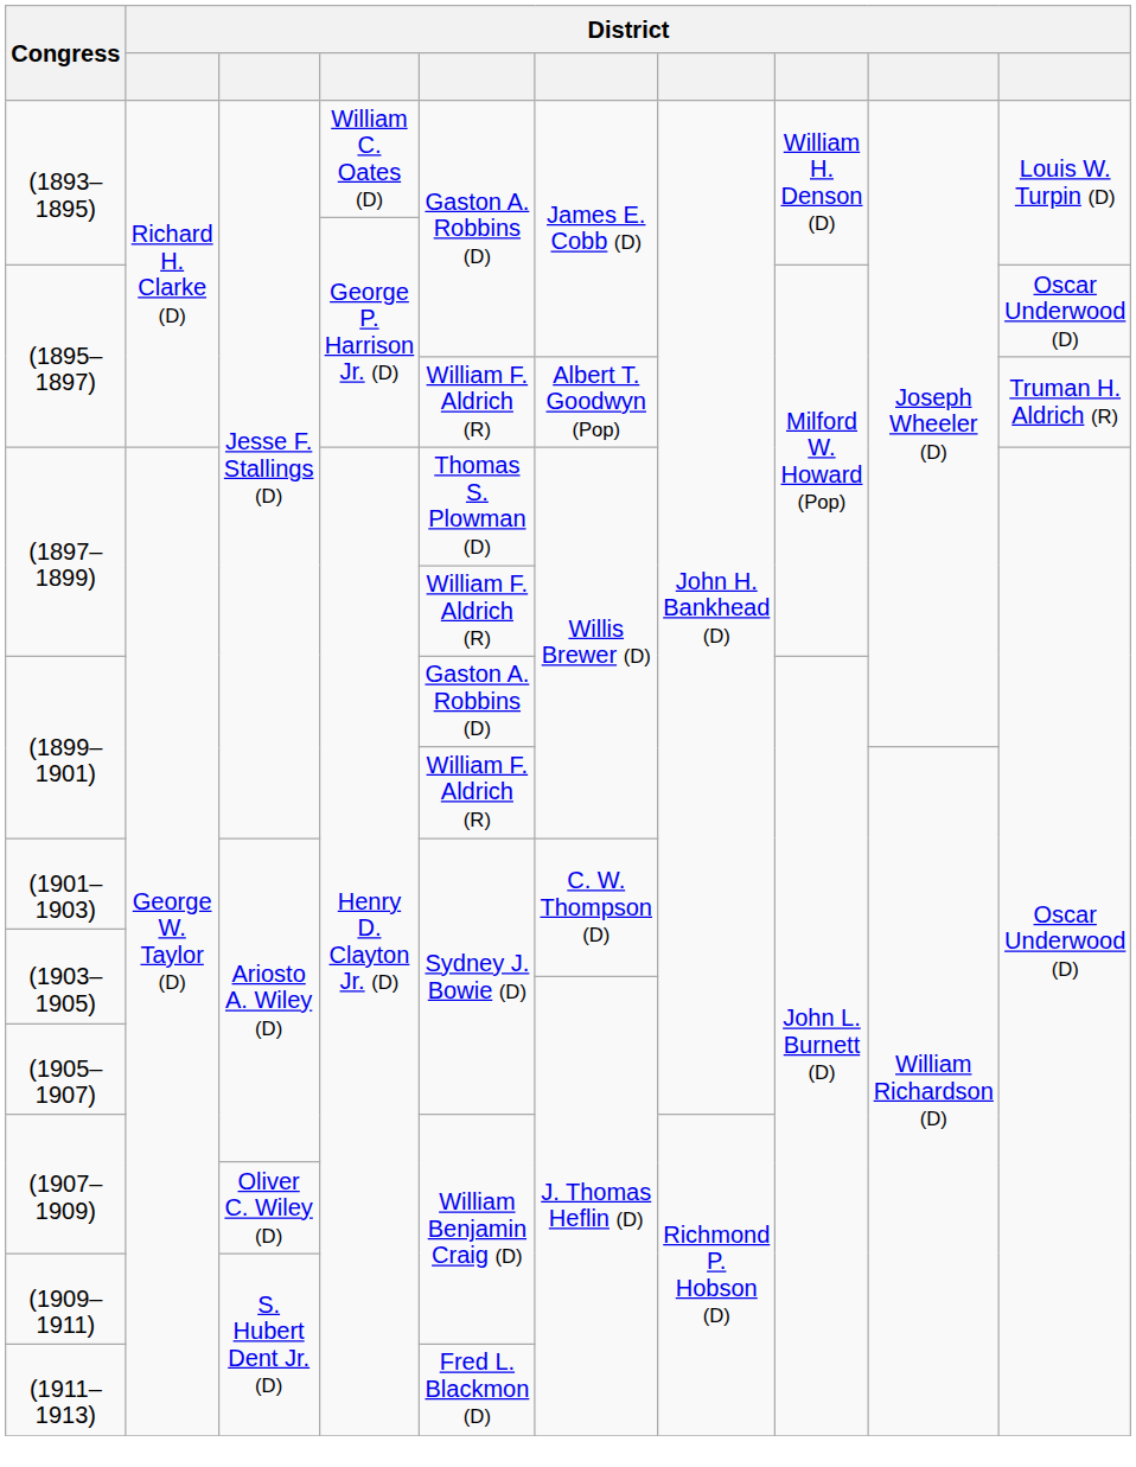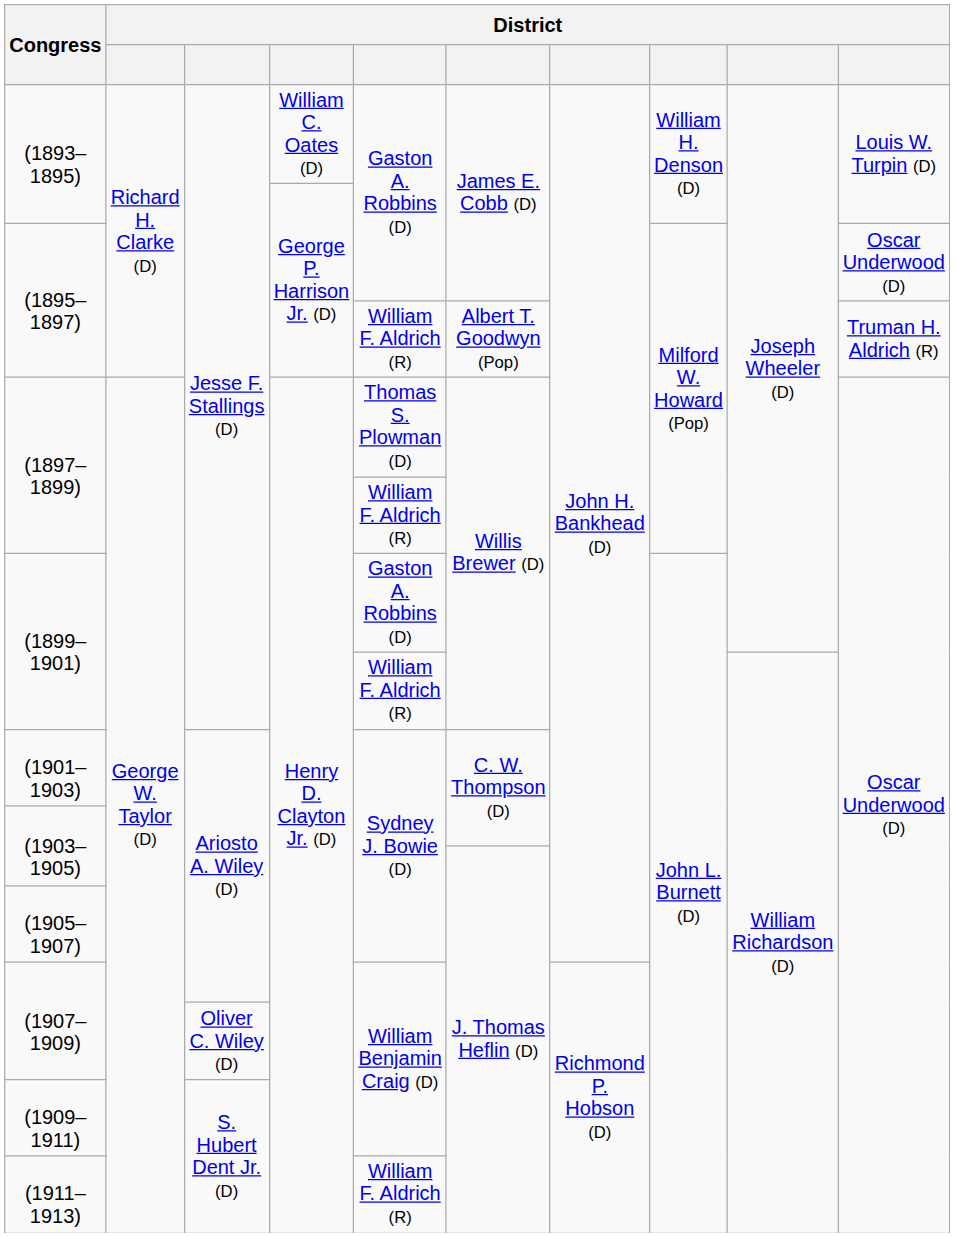 <table class=wikitable style="text-align:center">
 <tr style="height:2em">
 <th rowspan=2>Congress</th>
 <th colspan=9>District</th>
 </tr>
 <tr style="height:2em">
 <th></th>
 <th></th>
 <th></th>
 <th></th>
 <th></th>
 <th></th>
 <th></th>
 <th></th>
 <th></th>
 </tr>
 <tr style="height:2em">
 <td rowspan=2><strong></strong><br>(1893–1895)</td>
 <td rowspan=4 ><a href='#'>Richard H.<br>Clarke</a> <small>(D)</small></td>
 <td rowspan=8 ><a href='#'>Jesse F.<br>Stallings</a> <small>(D)</small></td>
 <td><a href='#'>William C. Oates</a> <small>(D)</small></td>
 <td rowspan=3 ><a href='#'>Gaston A. Robbins</a> <small>(D)</small></td>
 <td rowspan=3 ><a href='#'>James E. Cobb</a> <small>(D)</small></td>
 <td rowspan=12 ><a href='#'>John H.<br>Bankhead</a> <small>(D)</small></td>
 <td rowspan=2 ><a href='#'>William H.<br>Denson</a> <small>(D)</small></td>
 <td rowspan=7 ><a href='#'>Joseph<br>Wheeler</a> <small>(D)</small></td>
 <td rowspan=2 ><a href='#'>Louis W. Turpin</a> <small>(D)</small></td>
 </tr>
 <tr style="height:2em">
 <td rowspan=3 ><a href='#'>George P.<br>Harrison Jr.</a> <small>(D)</small></td>
 </tr>
 <tr style="height:2em">
 <td rowspan=2><strong></strong><br>(1895–1897)</td>
 <td rowspan=4 ><a href='#'>Milford W.<br>Howard</a> <small>(Pop)</small></td>
 <td><a href='#'>Oscar Underwood</a> <small>(D)</small></td>
 </tr>
 <tr style="height:2em">
 <td><a href='#'>William F. Aldrich</a> <small>(R)</small></td>
 <td><a href='#'>Albert T. Goodwyn</a> <small>(Pop)</small></td>
 <td><a href='#'>Truman H. Aldrich</a> <small>(R)</small></td>
 </tr>
 <tr style="height:2em">
 <td rowspan=2><strong></strong><br>(1897–1899)</td>
 <td rowspan=12 ><a href='#'>George W.<br>Taylor</a> <small>(D)</small></td>
 <td rowspan=12 ><a href='#'>Henry D. <br>Clayton Jr.</a> <small>(D)</small></td>
 <td><a href='#'>Thomas S. Plowman</a> <small>(D)</small></td>
 <td rowspan=4 ><a href='#'>Willis Brewer</a> <small>(D)</small></td>
 <td rowspan=12 ><a href='#'>Oscar Underwood</a> <small>(D)</small></td>
 </tr>
 <tr style="height:2em">
 <td><a href='#'>William F. Aldrich</a> <small>(R)</small></td>
 </tr>
 <tr style="height:2em">
 <td rowspan=2><strong></strong><br>(1899–1901)</td>
 <td><a href='#'>Gaston A. Robbins</a> <small>(D)</small></td>
 <td rowspan=10 ><a href='#'>John L.<br>Burnett</a> <small>(D)</small></td>
 </tr>
 <tr style="height:2em">
 <td><a href='#'>William F. Aldrich</a> <small>(R)</small></td>
 <td rowspan=9 ><a href='#'>William<br>Richardson</a> <small>(D)</small></td>
 </tr>
 <tr style="height:2em">
 <td><strong></strong><br>(1901–1903)</td>
 <td rowspan=5 ><a href='#'>Ariosto A. Wiley</a> <small>(D)</small></td>
 <td rowspan=4 ><a href='#'>Sydney J. Bowie</a> <small>(D)</small></td>
 <td rowspan=2 ><a href='#'>C. W. Thompson</a> <small>(D)</small></td>
 </tr>
 <tr style="height:2em">
 <td rowspan=2><strong></strong><br>(1903–1905)</td>
 </tr>
 <tr style="height:2em">
 <td rowspan=6 ><a href='#'>J. Thomas<br>Heflin</a> <small>(D)</small></td>
 </tr>
 <tr style="height:2em">
 <td><strong></strong><br>(1905–1907)</td>
 </tr>
 <tr style="height:2em">
 <td rowspan=2><strong></strong><br>(1907–1909)</td>
 <td rowspan=3 ><a href='#'>William Benjamin<br>Craig</a> <small>(D)</small></td>
 <td rowspan=4 ><a href='#'>Richmond P.<br>Hobson</a> <small>(D)</small></td>
 </tr>
 <tr style="height:2em">
 <td><a href='#'>Oliver C. Wiley</a> <small>(D)</small></td>
 </tr>
 <tr style="height:2em">
 <td><strong></strong><br>(1909–1911)</td>
 <td rowspan=2 ><a href='#'>S. Hubert<br>Dent Jr.</a> <small>(D)</small></td>
 </tr>
 <tr style="height:2em">
 <td><strong></strong><br>(1911–1913)</td>
-<td><a href='#'>Fred L. Blackmon</a> <small>(D)</small></td>
+<td><a href='#'>William F. Aldrich</a> <small>(R)</small></td>
 </tr>
 </table>
